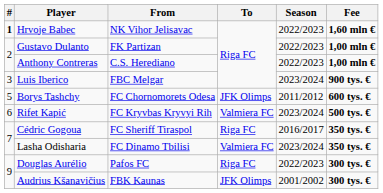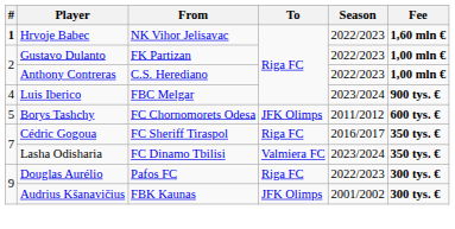 <table class="wikitable" style="text-align:left">
 <tr>
 <th>#</th>
 <th>Player</th>
 <th>From</th>
 <th>To</th>
 <th>Season</th>
 <th>Fee</th>
 </tr>
 <tr>
 <td><strong>1</strong></td>
 <td> <a href='#'>Hrvoje Babec</a></td>
 <td> <a href='#'>NK Vihor Jelisavac</a></td>
 <td rowspan="4"><a href='#'>Riga FC</a></td>
 <td>2022/2023</td>
 <td><strong>1,60 mln €</strong></td>
 </tr>
 <tr>
 <td rowspan="2">2</td>
 <td>  <a href='#'>Gustavo Dulanto</a></td>
 <td> <a href='#'>FK Partizan</a></td>
 <td>2022/2023</td>
 <td><strong>1,00 mln €</strong></td>
 </tr>
 <tr>
 <td>  <a href='#'>Anthony Contreras</a></td>
 <td> <a href='#'>C.S. Herediano</a></td>
 <td>2022/2023</td>
 <td><strong>1,00 mln €</strong></td>
 </tr>
 <tr>
-<td>3</td>
+<td>4</td>
 <td> <a href='#'>Luis Iberico</a></td>
 <td> <a href='#'>FBC Melgar</a></td>
 <td>2023/2024</td>
 <td><strong>900 tys. €</strong></td>
 </tr>
 <tr>
 <td>5</td>
 <td>  <a href='#'>Borys Tashchy</a></td>
 <td> <a href='#'>FC Chornomorets Odesa</a></td>
 <td><a href='#'>JFK Olimps</a></td>
 <td>2011/2012</td>
 <td><strong>600 tys. €</strong></td>
-</tr>
-<tr>
-<td>6</td>
-<td> <a href='#'>Rifet Kapić</a></td>
-<td> <a href='#'> FC Kryvbas Kryvyi Rih</a></td>
-<td><a href='#'>Valmiera FC</a></td>
-<td>2023/2024</td>
-<td><strong>500 tys. €</strong></td>
 </tr>
 <tr>
 <td rowspan="2">7</td>
 <td> <a href='#'>Cédric Gogoua</a></td>
 <td> <a href='#'>FC Sheriff Tiraspol</a></td>
 <td><a href='#'>Riga FC</a></td>
 <td>2016/2017</td>
 <td><strong>350 tys. €</strong></td>
 </tr>
 <tr>
 <td> Lasha Odisharia</td>
 <td> <a href='#'>FC Dinamo Tbilisi</a></td>
 <td><a href='#'>Valmiera FC</a></td>
 <td>2023/2024</td>
 <td><strong>350 tys. €</strong></td>
 </tr>
 <tr>
 <td rowspan="2">9</td>
 <td>  <a href='#'>Douglas Aurélio</a></td>
 <td> <a href='#'>Pafos FC</a></td>
 <td><a href='#'>Riga FC</a></td>
 <td>2022/2023</td>
 <td><strong>300 tys. €</strong></td>
 </tr>
 <tr>
 <td> <a href='#'>Audrius Kšanavičius</a></td>
 <td>  <a href='#'>FBK Kaunas</a></td>
 <td><a href='#'>JFK Olimps</a></td>
 <td>2001/2002</td>
 <td><strong>300 tys. €</strong></td>
 </tr>
 </table>
